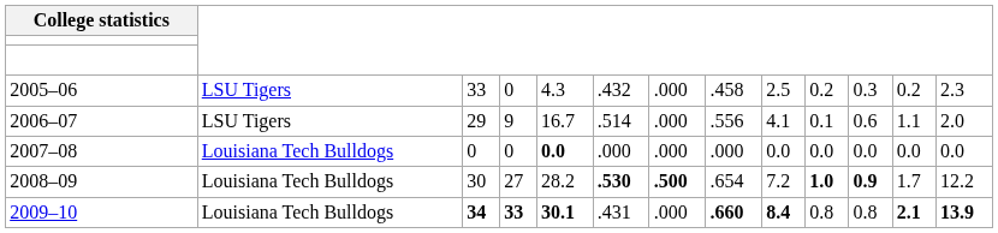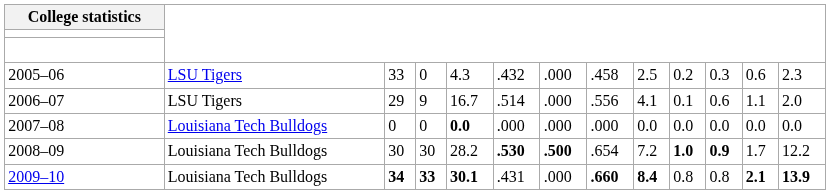 <table class="wikitable collapsible" width="65%" style="background:transparent">
 <tr>
 <th>College statistics</th>
 </tr>
 <tr>
 <td></td>
 </tr>
 <tr>
 <td><br></td>
 </tr>
 <tr>
 <td align="left">2005–06</td>
 <td align="left"><a href='#'>LSU Tigers</a></td>
 <td>33</td>
 <td>0</td>
 <td>4.3</td>
 <td>.432</td>
 <td>.000</td>
 <td>.458</td>
 <td>2.5</td>
 <td>0.2</td>
 <td>0.3</td>
-<td>0.2</td>
+<td>0.6</td>
 <td>2.3</td>
 </tr>
 <tr>
 <td align="left">2006–07</td>
 <td align="left">LSU Tigers</td>
 <td>29</td>
 <td>9</td>
 <td>16.7</td>
 <td>.514</td>
 <td>.000</td>
 <td>.556</td>
 <td>4.1</td>
 <td>0.1</td>
 <td>0.6</td>
 <td>1.1</td>
 <td>2.0</td>
 </tr>
 <tr>
 <td align="left">2007–08</td>
 <td align="left"><a href='#'>Louisiana Tech Bulldogs</a></td>
 <td>0</td>
 <td>0</td>
 <td><strong>0.0</strong></td>
 <td>.000</td>
 <td>.000</td>
 <td>.000</td>
 <td>0.0</td>
 <td>0.0</td>
 <td>0.0</td>
 <td>0.0</td>
 <td>0.0</td>
 </tr>
 <tr>
 <td align="left">2008–09</td>
 <td align="left">Louisiana Tech Bulldogs</td>
 <td>30</td>
-<td>27</td>
+<td>30</td>
 <td>28.2</td>
 <td><strong>.530</strong></td>
 <td><strong>.500</strong></td>
 <td>.654</td>
 <td>7.2</td>
 <td><strong>1.0</strong></td>
 <td><strong>0.9</strong></td>
 <td>1.7</td>
 <td>12.2</td>
 </tr>
 <tr>
 <td align="left"><a href='#'>2009–10</a></td>
 <td align="left">Louisiana Tech Bulldogs</td>
 <td><strong>34</strong></td>
 <td><strong>33</strong></td>
 <td><strong>30.1</strong></td>
 <td>.431</td>
 <td>.000</td>
 <td><strong>.660</strong></td>
 <td><strong>8.4</strong></td>
 <td>0.8</td>
 <td>0.8</td>
 <td><strong>2.1</strong></td>
 <td><strong>13.9</strong><br></td>
 </tr>
 </table>
